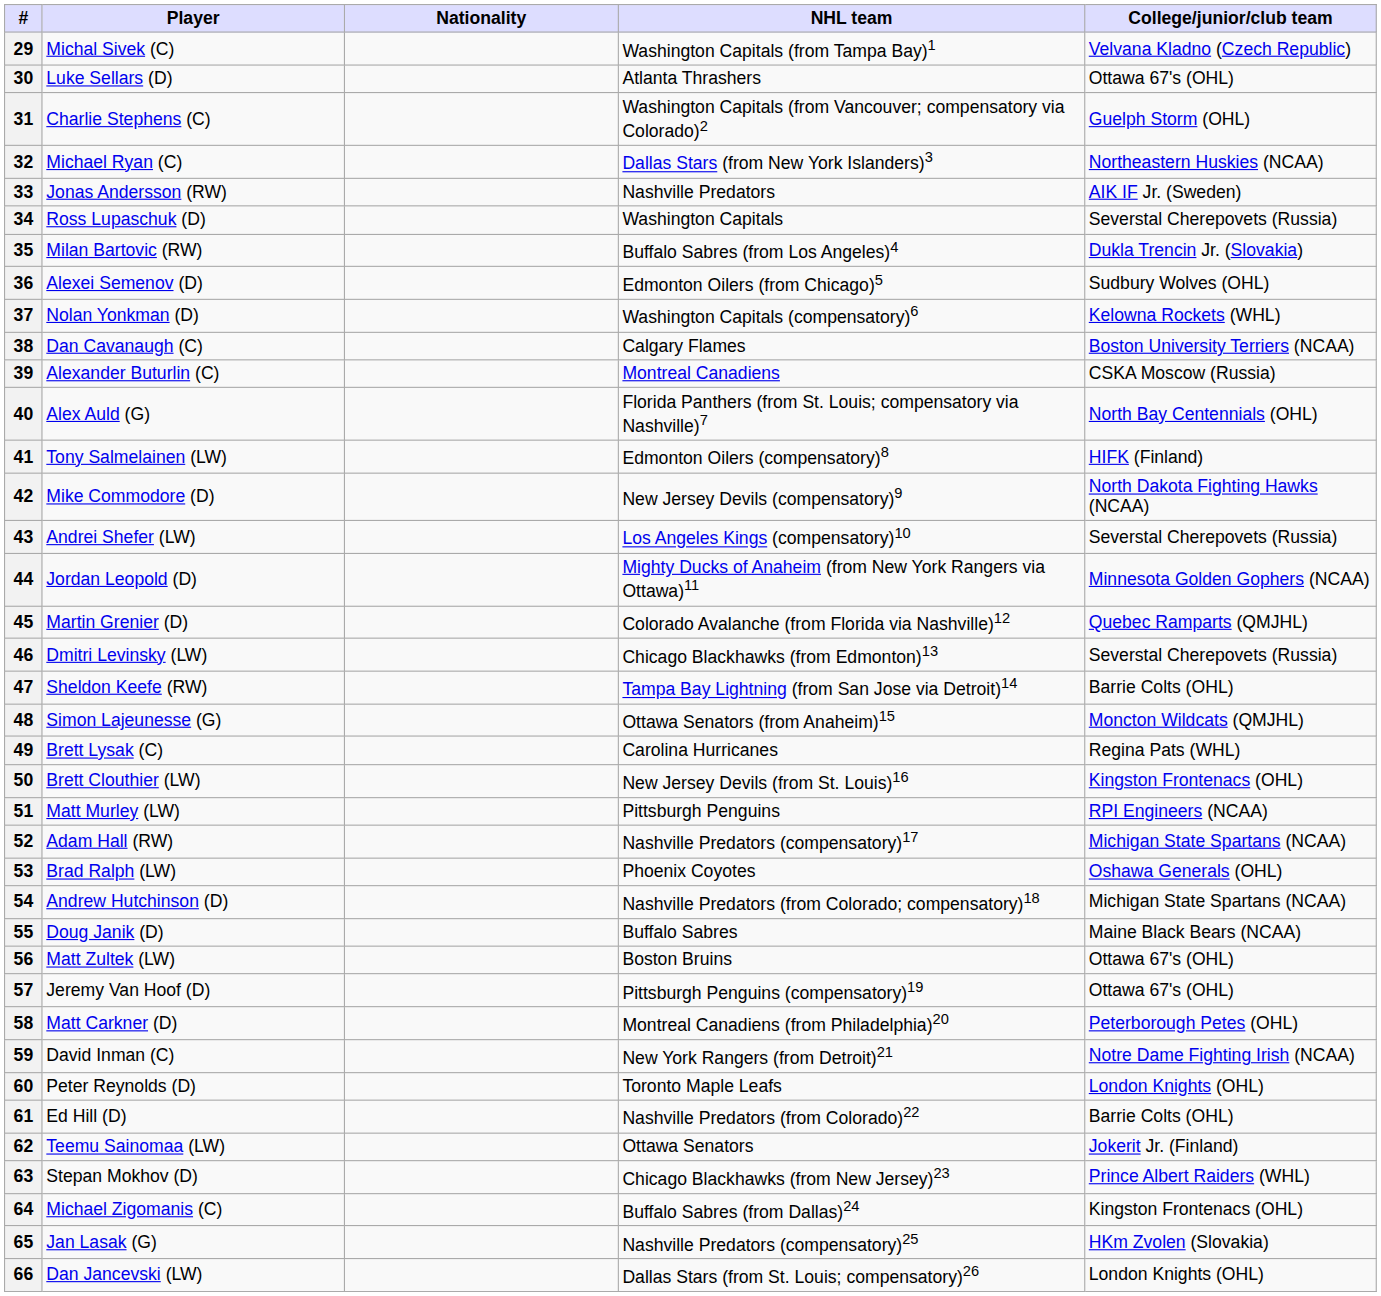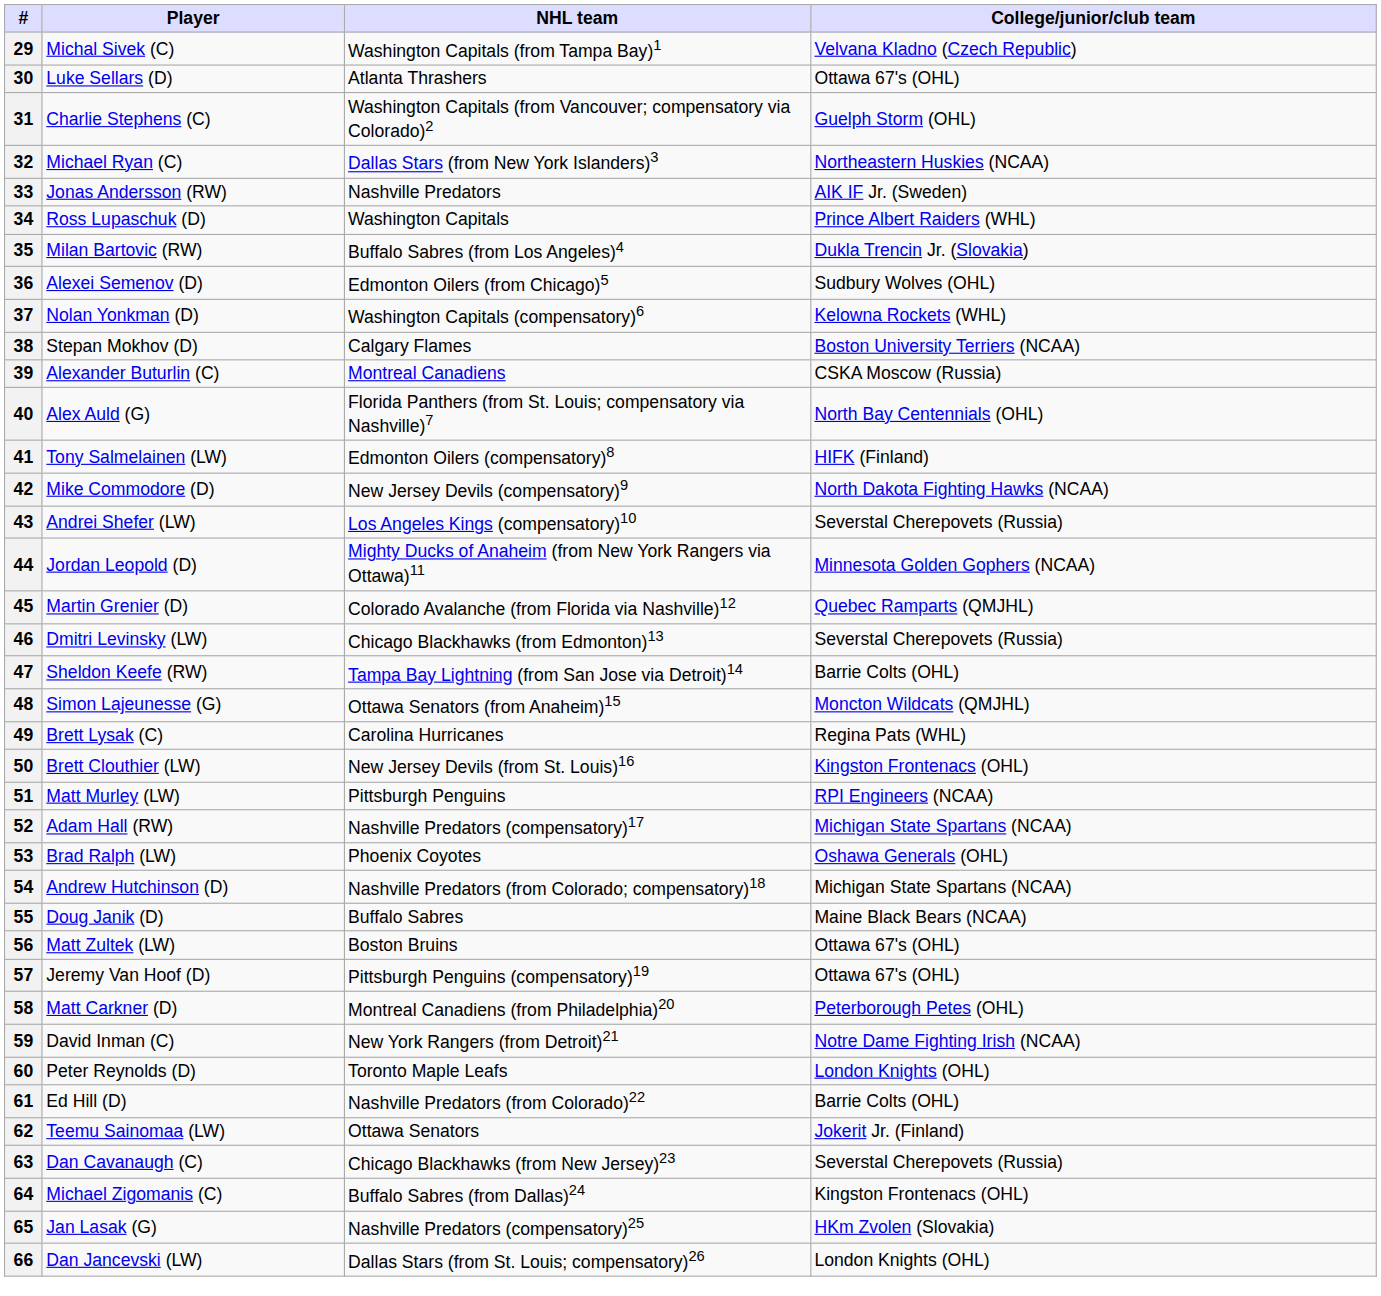 <table class="wikitable">
 <tr>
 <th style="background:#ddf; width:2.75%;">#</th>
 <th style="background:#ddf; width:22.0%;">Player</th>
-<th style="background:#ddf; width:20.0%;">Nationality</th>
 <th style="background:#ddf; width:34.0%;">NHL team</th>
 <th style="background:#ddf; width:100.0%;">College/junior/club team</th>
 </tr>
 <tr>
 <th>29</th>
 <td><a href='#'>Michal Sivek</a> (C)</td>
-<td></td>
 <td>Washington Capitals (from Tampa Bay)<sup>1</sup></td>
 <td><a href='#'>Velvana Kladno</a> (<a href='#'>Czech Republic</a>)</td>
 </tr>
 <tr>
 <th>30</th>
 <td><a href='#'>Luke Sellars</a> (D)</td>
-<td></td>
 <td>Atlanta Thrashers</td>
 <td>Ottawa 67's (OHL)</td>
 </tr>
 <tr>
 <th>31</th>
 <td><a href='#'>Charlie Stephens</a> (C)</td>
-<td></td>
 <td>Washington Capitals (from Vancouver; compensatory via Colorado)<sup>2</sup></td>
 <td><a href='#'>Guelph Storm</a> (OHL)</td>
 </tr>
 <tr>
 <th>32</th>
 <td><a href='#'>Michael Ryan</a> (C)</td>
-<td></td>
 <td><a href='#'>Dallas Stars</a> (from New York Islanders)<sup>3</sup></td>
 <td><a href='#'>Northeastern Huskies</a> (NCAA)</td>
 </tr>
 <tr>
 <th>33</th>
 <td><a href='#'>Jonas Andersson</a> (RW)</td>
-<td></td>
 <td>Nashville Predators</td>
 <td><a href='#'>AIK IF</a> Jr. (Sweden)</td>
 </tr>
 <tr>
 <th>34</th>
 <td><a href='#'>Ross Lupaschuk</a> (D)</td>
-<td></td>
 <td>Washington Capitals</td>
-<td>Severstal Cherepovets (Russia)</td>
+<td><a href='#'>Prince Albert Raiders</a> (WHL)</td>
 </tr>
 <tr>
 <th>35</th>
 <td><a href='#'>Milan Bartovic</a> (RW)</td>
-<td></td>
 <td>Buffalo Sabres (from Los Angeles)<sup>4</sup></td>
 <td><a href='#'>Dukla Trencin</a> Jr. (<a href='#'>Slovakia</a>)</td>
 </tr>
 <tr>
 <th>36</th>
 <td><a href='#'>Alexei Semenov</a> (D)</td>
-<td></td>
 <td>Edmonton Oilers (from Chicago)<sup>5</sup></td>
 <td>Sudbury Wolves (OHL)</td>
 </tr>
 <tr>
 <th>37</th>
 <td><a href='#'>Nolan Yonkman</a> (D)</td>
-<td></td>
 <td>Washington Capitals (compensatory)<sup>6</sup></td>
 <td><a href='#'>Kelowna Rockets</a> (WHL)</td>
 </tr>
 <tr>
 <th>38</th>
-<td><a href='#'>Dan Cavanaugh</a> (C)</td>
-<td></td>
+<td>Stepan Mokhov (D)</td>
 <td>Calgary Flames</td>
 <td><a href='#'>Boston University Terriers</a> (NCAA)</td>
 </tr>
 <tr>
 <th>39</th>
 <td><a href='#'>Alexander Buturlin</a> (C)</td>
-<td></td>
 <td><a href='#'>Montreal Canadiens</a></td>
 <td>CSKA Moscow (Russia)</td>
 </tr>
 <tr>
 <th>40</th>
 <td><a href='#'>Alex Auld</a> (G)</td>
-<td></td>
 <td>Florida Panthers (from St. Louis; compensatory via Nashville)<sup>7</sup></td>
 <td><a href='#'>North Bay Centennials</a> (OHL)</td>
 </tr>
 <tr>
 <th>41</th>
 <td><a href='#'>Tony Salmelainen</a> (LW)</td>
-<td></td>
 <td>Edmonton Oilers (compensatory)<sup>8</sup></td>
 <td><a href='#'>HIFK</a> (Finland)</td>
 </tr>
 <tr>
 <th>42</th>
 <td><a href='#'>Mike Commodore</a> (D)</td>
-<td></td>
 <td>New Jersey Devils (compensatory)<sup>9</sup></td>
 <td><a href='#'>North Dakota Fighting Hawks</a> (NCAA)</td>
 </tr>
 <tr>
 <th>43</th>
 <td><a href='#'>Andrei Shefer</a> (LW)</td>
-<td></td>
 <td><a href='#'>Los Angeles Kings</a> (compensatory)<sup>10</sup></td>
 <td>Severstal Cherepovets (Russia)</td>
 </tr>
 <tr>
 <th>44</th>
 <td><a href='#'>Jordan Leopold</a> (D)</td>
-<td></td>
 <td><a href='#'>Mighty Ducks of Anaheim</a> (from New York Rangers via Ottawa)<sup>11</sup></td>
 <td><a href='#'>Minnesota Golden Gophers</a> (NCAA)</td>
 </tr>
 <tr>
 <th>45</th>
 <td><a href='#'>Martin Grenier</a> (D)</td>
-<td></td>
 <td>Colorado Avalanche (from Florida via Nashville)<sup>12</sup></td>
 <td><a href='#'>Quebec Ramparts</a> (QMJHL)</td>
 </tr>
 <tr>
 <th>46</th>
 <td><a href='#'>Dmitri Levinsky</a> (LW)</td>
-<td></td>
 <td>Chicago Blackhawks (from Edmonton)<sup>13</sup></td>
 <td>Severstal Cherepovets (Russia)</td>
 </tr>
 <tr>
 <th>47</th>
 <td><a href='#'>Sheldon Keefe</a> (RW)</td>
-<td></td>
 <td><a href='#'>Tampa Bay Lightning</a> (from San Jose via Detroit)<sup>14</sup></td>
 <td>Barrie Colts (OHL)</td>
 </tr>
 <tr>
 <th>48</th>
 <td><a href='#'>Simon Lajeunesse</a> (G)</td>
-<td></td>
 <td>Ottawa Senators (from Anaheim)<sup>15</sup></td>
 <td><a href='#'>Moncton Wildcats</a> (QMJHL)</td>
 </tr>
 <tr>
 <th>49</th>
 <td><a href='#'>Brett Lysak</a> (C)</td>
-<td></td>
 <td>Carolina Hurricanes</td>
 <td>Regina Pats (WHL)</td>
 </tr>
 <tr>
 <th>50</th>
 <td><a href='#'>Brett Clouthier</a> (LW)</td>
-<td></td>
 <td>New Jersey Devils (from St. Louis)<sup>16</sup></td>
 <td><a href='#'>Kingston Frontenacs</a> (OHL)</td>
 </tr>
 <tr>
 <th>51</th>
 <td><a href='#'>Matt Murley</a> (LW)</td>
-<td></td>
 <td>Pittsburgh Penguins</td>
 <td><a href='#'>RPI Engineers</a> (NCAA)</td>
 </tr>
 <tr>
 <th>52</th>
 <td><a href='#'>Adam Hall</a> (RW)</td>
-<td></td>
 <td>Nashville Predators (compensatory)<sup>17</sup></td>
 <td><a href='#'>Michigan State Spartans</a> (NCAA)</td>
 </tr>
 <tr>
 <th>53</th>
 <td><a href='#'>Brad Ralph</a> (LW)</td>
-<td></td>
 <td>Phoenix Coyotes</td>
 <td><a href='#'>Oshawa Generals</a> (OHL)</td>
 </tr>
 <tr>
 <th>54</th>
 <td><a href='#'>Andrew Hutchinson</a> (D)</td>
-<td></td>
 <td>Nashville Predators (from Colorado; compensatory)<sup>18</sup></td>
 <td>Michigan State Spartans (NCAA)</td>
 </tr>
 <tr>
 <th>55</th>
 <td><a href='#'>Doug Janik</a> (D)</td>
-<td></td>
 <td>Buffalo Sabres</td>
 <td>Maine Black Bears (NCAA)</td>
 </tr>
 <tr>
 <th>56</th>
 <td><a href='#'>Matt Zultek</a> (LW)</td>
-<td></td>
 <td>Boston Bruins</td>
 <td>Ottawa 67's (OHL)</td>
 </tr>
 <tr>
 <th>57</th>
 <td>Jeremy Van Hoof (D)</td>
-<td></td>
 <td>Pittsburgh Penguins (compensatory)<sup>19</sup></td>
 <td>Ottawa 67's (OHL)</td>
 </tr>
 <tr>
 <th>58</th>
 <td><a href='#'>Matt Carkner</a> (D)</td>
-<td></td>
 <td>Montreal Canadiens (from Philadelphia)<sup>20</sup></td>
 <td><a href='#'>Peterborough Petes</a> (OHL)</td>
 </tr>
 <tr>
 <th>59</th>
 <td>David Inman (C)</td>
-<td></td>
 <td>New York Rangers (from Detroit)<sup>21</sup></td>
 <td><a href='#'>Notre Dame Fighting Irish</a> (NCAA)</td>
 </tr>
 <tr>
 <th>60</th>
 <td>Peter Reynolds (D)</td>
-<td></td>
 <td>Toronto Maple Leafs</td>
 <td><a href='#'>London Knights</a> (OHL)</td>
 </tr>
 <tr>
 <th>61</th>
 <td>Ed Hill (D)</td>
-<td></td>
 <td>Nashville Predators (from Colorado)<sup>22</sup></td>
 <td>Barrie Colts (OHL)</td>
 </tr>
 <tr>
 <th>62</th>
 <td><a href='#'>Teemu Sainomaa</a> (LW)</td>
-<td></td>
 <td>Ottawa Senators</td>
 <td><a href='#'>Jokerit</a> Jr. (Finland)</td>
 </tr>
 <tr>
 <th>63</th>
-<td>Stepan Mokhov (D)</td>
-<td></td>
+<td><a href='#'>Dan Cavanaugh</a> (C)</td>
 <td>Chicago Blackhawks (from New Jersey)<sup>23</sup></td>
-<td><a href='#'>Prince Albert Raiders</a> (WHL)</td>
+<td>Severstal Cherepovets (Russia)</td>
 </tr>
 <tr>
 <th>64</th>
 <td><a href='#'>Michael Zigomanis</a> (C)</td>
-<td></td>
 <td>Buffalo Sabres (from Dallas)<sup>24</sup></td>
 <td>Kingston Frontenacs (OHL)</td>
 </tr>
 <tr>
 <th>65</th>
 <td><a href='#'>Jan Lasak</a> (G)</td>
-<td></td>
 <td>Nashville Predators (compensatory)<sup>25</sup></td>
 <td><a href='#'>HKm Zvolen</a> (Slovakia)</td>
 </tr>
 <tr>
 <th>66</th>
 <td><a href='#'>Dan Jancevski</a> (LW)</td>
-<td></td>
 <td>Dallas Stars (from St. Louis; compensatory)<sup>26</sup></td>
 <td>London Knights (OHL)</td>
 </tr>
 </table>
